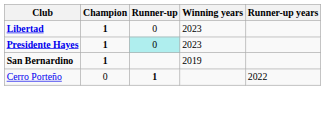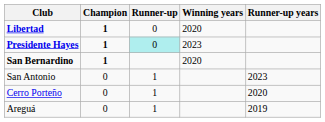 <table class="wikitable" style="font-size:90%">
 <tr>
 <th>Club</th>
 <th>Champion</th>
 <th>Runner-up</th>
 <th class="unsortable">Winning years</th>
 <th class="unsortable">Runner-up years</th>
 </tr>
 <tr>
 <td><strong><a href='#'>Libertad</a></strong></td>
 <td align="center"><strong>1</strong></td>
 <td align="center">0</td>
-<td>2023</td>
+<td>2020</td>
 <td></td>
 </tr>
 <tr>
 <td><strong><a href='#'>Presidente Hayes</a></strong></td>
 <td align="center"><strong>1</strong></td>
 <td align="center" style="background: paleturquoise;">0</td>
 <td>2023</td>
 <td></td>
 </tr>
 <tr>
 <td><strong>San Bernardino</strong></td>
 <td align="center"><strong>1</strong></td>
 <td align="center"></td>
-<td>2019</td>
+<td>2020</td>
 <td></td>
+</tr>
+<tr>
+<td>San Antonio</td>
+<td align="center">0</td>
+<td align="center">1</td>
+<td></td>
+<td>2023</td>
 </tr>
 <tr>
 <td><a href='#'>Cerro Porteño</a></td>
 <td align="center">0</td>
-<td align="center"><strong>1</strong></td>
+<td align="center">1</td>
 <td></td>
-<td>2022</td>
+<td>2020</td>
+</tr>
+<tr>
+<td>Areguá</td>
+<td align="center">0</td>
+<td align="center">1</td>
+<td></td>
+<td>2019</td>
 </tr>
 </table>
